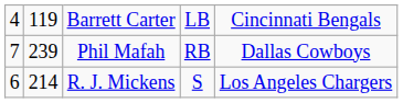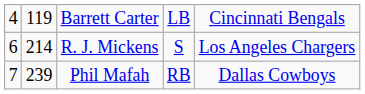 <table class="wikitable" style="text-align:center">
 <tr>
 <td>4</td>
 <td>119</td>
 <td><a href='#'>Barrett Carter</a></td>
 <td><a href='#'>LB</a></td>
 <td><a href='#'>Cincinnati Bengals</a></td>
 </tr>
 <tr>
+<td>6</td>
+<td>214</td>
+<td><a href='#'>R. J. Mickens</a></td>
+<td><a href='#'>S</a></td>
+<td><a href='#'>Los Angeles Chargers</a></td>
+</tr>
+<tr>
 <td>7</td>
 <td>239</td>
 <td><a href='#'>Phil Mafah</a></td>
 <td><a href='#'>RB</a></td>
 <td><a href='#'>Dallas Cowboys</a></td>
 </tr>
-<tr>
-<td>6</td>
-<td>214</td>
-<td><a href='#'>R. J. Mickens</a></td>
-<td><a href='#'>S</a></td>
-<td><a href='#'>Los Angeles Chargers</a></td>
-</tr>
 </table>
